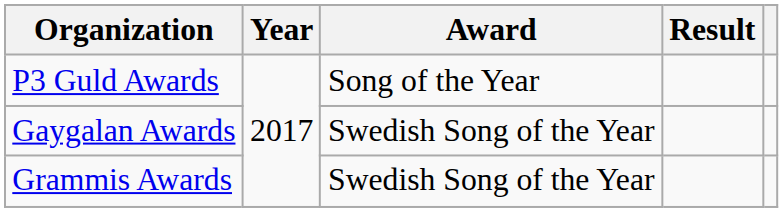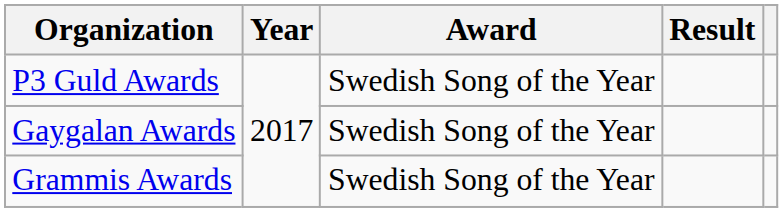 <table class="wikitable plainrowheaders sortable">
 <tr>
 <th scope="col">Organization</th>
 <th scope="col">Year</th>
 <th scope="col">Award</th>
 <th scope="col">Result</th>
 <th scope="col" class="unsortable"></th>
 </tr>
 <tr>
 <td><a href='#'>P3 Guld Awards</a></td>
 <td style="text-align:center;" rowspan="3">2017</td>
-<td>Song of the Year</td>
+<td>Swedish Song of the Year</td>
 <td></td>
 <td></td>
 </tr>
 <tr>
 <td><a href='#'>Gaygalan Awards</a></td>
 <td>Swedish Song of the Year</td>
 <td></td>
 <td></td>
 </tr>
 <tr>
 <td><a href='#'>Grammis Awards</a></td>
 <td>Swedish Song of the Year</td>
 <td></td>
 <td></td>
 </tr>
 </table>
